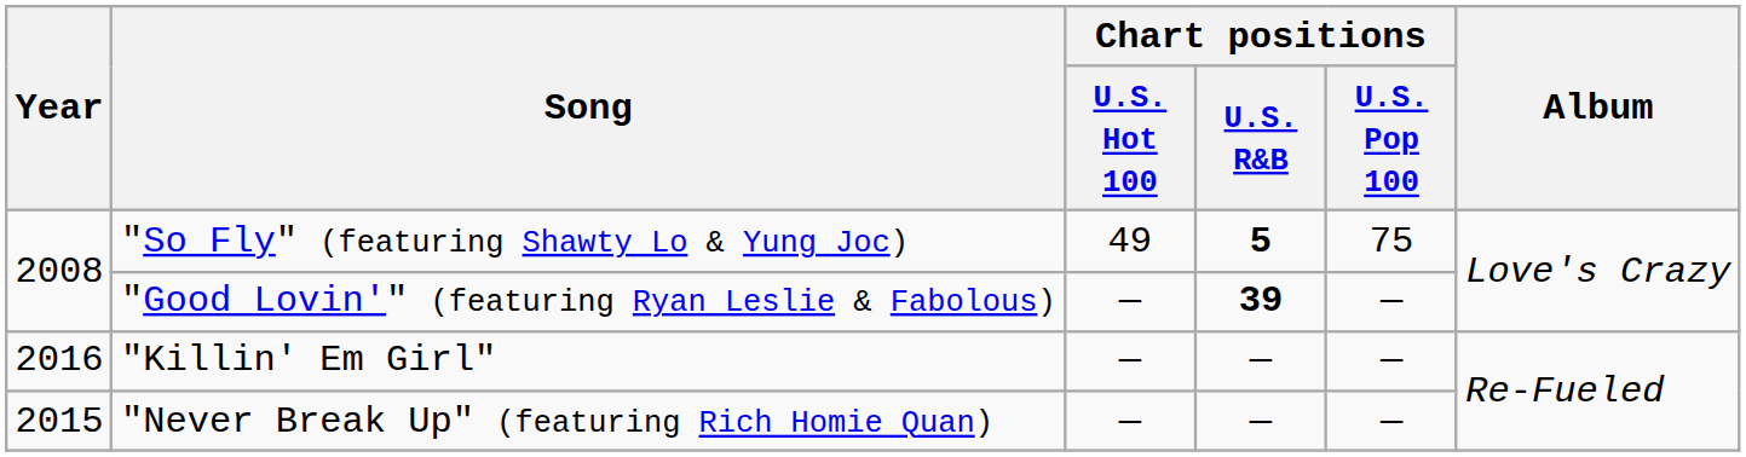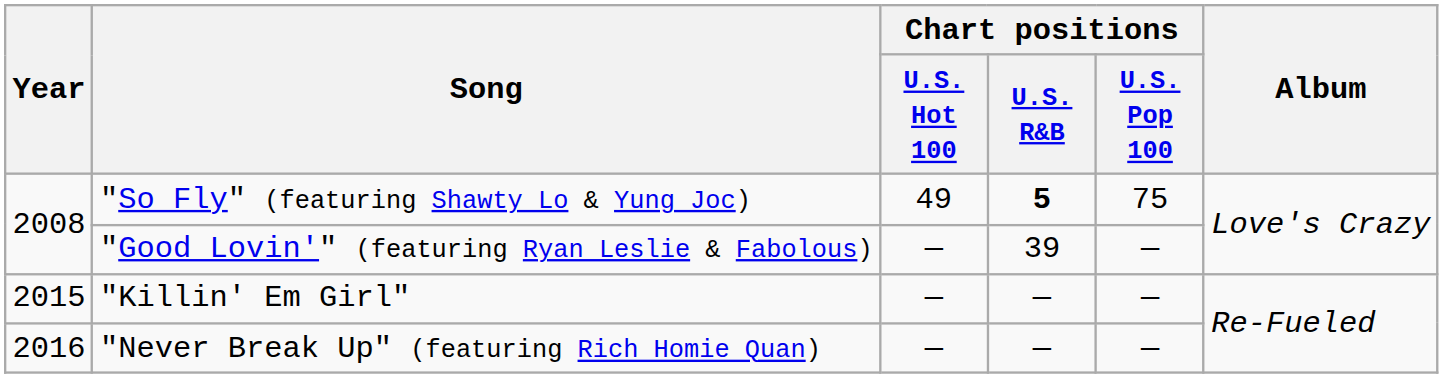 <table class="wikitable">
 <tr>
 <th rowspan="2">Year</th>
 <th rowspan="2">Song</th>
 <th colspan="3">Chart positions</th>
 <th rowspan="2">Album</th>
 </tr>
 <tr>
 <th width="40"><small><a href='#'>U.S. Hot 100</a></small></th>
 <th width="40"><small><a href='#'>U.S. R&B</a></small></th>
 <th width="40"><small><a href='#'>U.S. Pop 100</a></small></th>
 </tr>
 <tr>
 <td rowspan="2">2008</td>
 <td align="left">"<a href='#'>So Fly</a>" <small>(featuring <a href='#'>Shawty Lo</a> & <a href='#'>Yung Joc</a>)</small></td>
 <td style="text-align:center;">49</td>
 <td style="text-align:center;"><strong>5</strong></td>
 <td style="text-align:center;">75</td>
 <td style="text-align:left;" rowspan="2"><em>Love's Crazy</em></td>
 </tr>
 <tr>
 <td align="left">"<a href='#'>Good Lovin'</a>" <small>(featuring <a href='#'>Ryan Leslie</a> & <a href='#'>Fabolous</a>)</small></td>
 <td style="text-align:center;">—</td>
-<td style="text-align:center;"><strong>39</strong></td>
+<td style="text-align:center;">39</td>
 <td style="text-align:center;">—</td>
 </tr>
 <tr>
-<td>2016</td>
+<td>2015</td>
 <td align="left">"Killin' Em Girl"</td>
 <td style="text-align:center;">—</td>
 <td style="text-align:center;">—</td>
 <td style="text-align:center;">—</td>
 <td style="text-align:left;" rowspan="2"><em>Re-Fueled</em></td>
 </tr>
 <tr>
-<td>2015</td>
+<td>2016</td>
 <td align="left">"Never Break Up" <small>(featuring <a href='#'>Rich Homie Quan</a>)</small></td>
 <td style="text-align:center;">—</td>
 <td style="text-align:center;">—</td>
 <td style="text-align:center;">—</td>
 </tr>
 </table>
